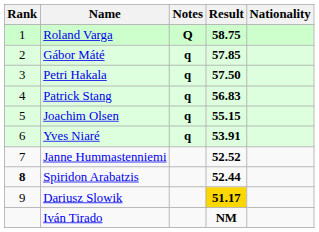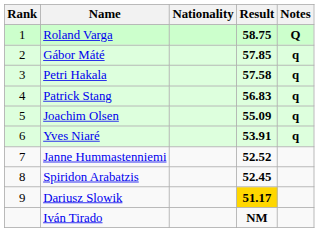 <table class="wikitable sortable" style="text-align:center">
 <tr>
 <th>Rank</th>
 <th>Name</th>
+<th>Nationality</th>
+<th>Result</th>
 <th>Notes</th>
-<th>Result</th>
-<th>Nationality</th>
 </tr>
 <tr bgcolor=ccffcc>
 <td>1</td>
 <td align=left><a href='#'>Roland Varga</a></td>
+<td align=left></td>
+<td><strong>58.75</strong></td>
 <td><strong>Q</strong></td>
-<td><strong>58.75</strong></td>
-<td align=left></td>
 </tr>
 <tr bgcolor=ddffdd>
 <td>2</td>
 <td align=left><a href='#'>Gábor Máté</a></td>
+<td align=left></td>
+<td><strong>57.85</strong></td>
 <td><strong>q</strong></td>
-<td><strong>57.85</strong></td>
-<td align=left></td>
 </tr>
 <tr bgcolor=ddffdd>
 <td>3</td>
 <td align=left><a href='#'>Petri Hakala</a></td>
+<td align=left></td>
+<td><strong>57.58</strong></td>
 <td><strong>q</strong></td>
-<td><strong>57.50</strong></td>
-<td align=left></td>
 </tr>
 <tr bgcolor=ddffdd>
 <td>4</td>
 <td align=left><a href='#'>Patrick Stang</a></td>
+<td align=left></td>
+<td><strong>56.83</strong></td>
 <td><strong>q</strong></td>
-<td><strong>56.83</strong></td>
-<td align=left></td>
 </tr>
 <tr bgcolor=ddffdd>
 <td>5</td>
 <td align=left><a href='#'>Joachim Olsen</a></td>
+<td align=left></td>
+<td><strong>55.09</strong></td>
 <td><strong>q</strong></td>
-<td><strong>55.15</strong></td>
-<td align=left></td>
 </tr>
 <tr bgcolor=ddffdd>
 <td>6</td>
 <td align=left><a href='#'>Yves Niaré</a></td>
+<td align=left></td>
+<td><strong>53.91</strong></td>
 <td><strong>q</strong></td>
-<td><strong>53.91</strong></td>
-<td align=left></td>
 </tr>
 <tr>
 <td>7</td>
 <td align=left><a href='#'>Janne Hummastenniemi</a></td>
+<td align=left></td>
+<td><strong>52.52</strong></td>
 <td></td>
-<td><strong>52.52</strong></td>
-<td align=left></td>
 </tr>
 <tr>
-<td><strong>8</strong></td>
+<td>8</td>
 <td align=left><a href='#'>Spiridon Arabatzis</a></td>
+<td align=left></td>
+<td><strong>52.45</strong></td>
 <td></td>
-<td><strong>52.44</strong></td>
-<td align=left></td>
 </tr>
 <tr>
 <td>9</td>
 <td align=left><a href='#'>Dariusz Slowik</a></td>
+<td align=left></td>
+<td style="background: gold;"><strong>51.17</strong></td>
 <td></td>
-<td style="background: gold;"><strong>51.17</strong></td>
-<td align=left></td>
 </tr>
 <tr>
 <td></td>
 <td align=left><a href='#'>Iván Tirado</a></td>
+<td align=left></td>
+<td><strong>NM</strong></td>
 <td></td>
-<td><strong>NM</strong></td>
-<td align=left></td>
 </tr>
 </table>
